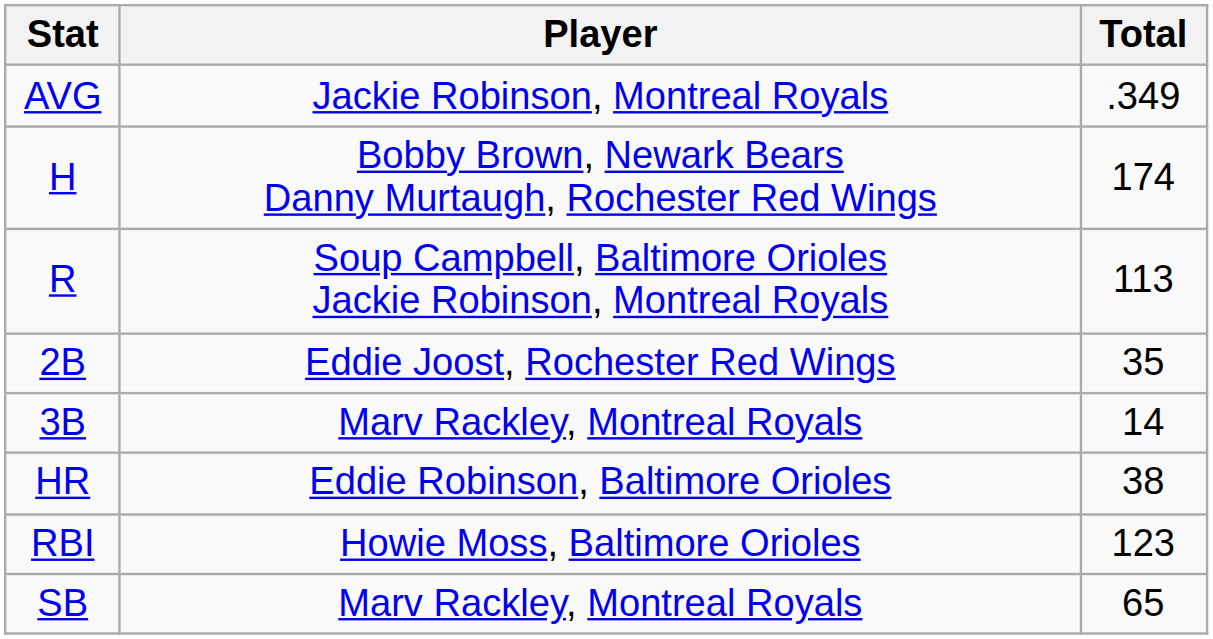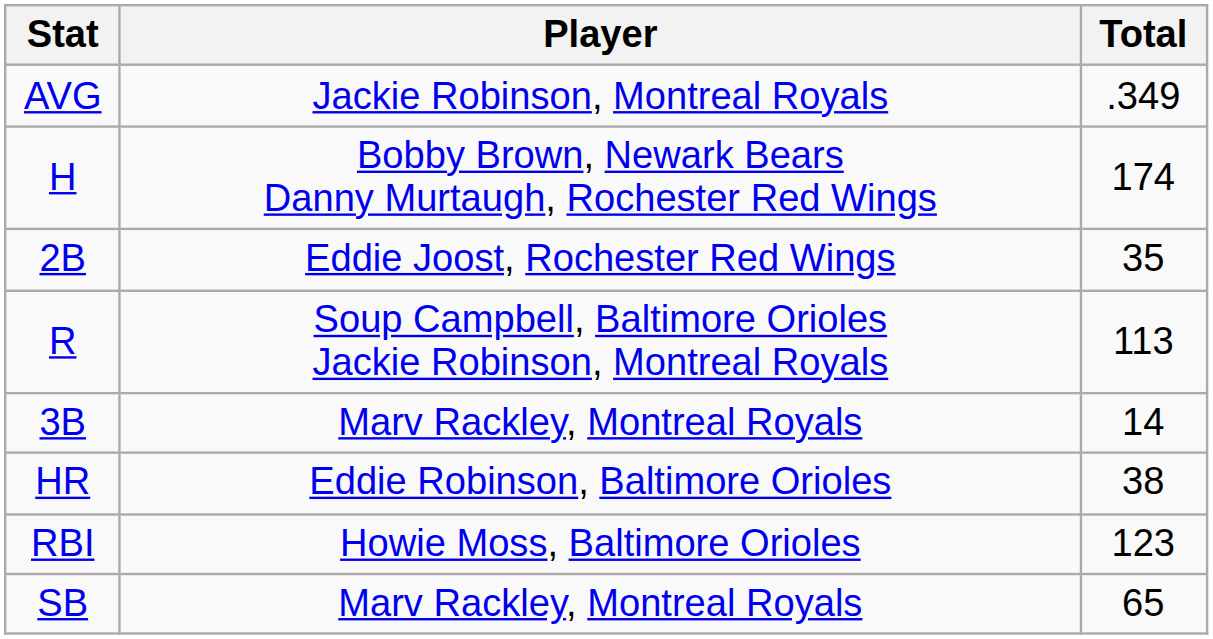 <table class="wikitable" width="40%" style="text-align:center;">
 <tr>
 <th width="5%">Stat</th>
 <th width="60%">Player</th>
 <th width="5%">Total</th>
 </tr>
 <tr>
 <td><a href='#'>AVG</a></td>
 <td><a href='#'>Jackie Robinson</a>, <a href='#'>Montreal Royals</a></td>
 <td>.349</td>
 </tr>
 <tr>
 <td><a href='#'>H</a></td>
 <td><a href='#'>Bobby Brown</a>, <a href='#'>Newark Bears</a> <br> <a href='#'>Danny Murtaugh</a>, <a href='#'>Rochester Red Wings</a></td>
 <td>174</td>
 </tr>
 <tr>
+<td><a href='#'>2B</a></td>
+<td><a href='#'>Eddie Joost</a>, <a href='#'>Rochester Red Wings</a></td>
+<td>35</td>
+</tr>
+<tr>
 <td><a href='#'>R</a></td>
 <td><a href='#'>Soup Campbell</a>, <a href='#'>Baltimore Orioles</a> <br> <a href='#'>Jackie Robinson</a>, <a href='#'>Montreal Royals</a></td>
 <td>113</td>
-</tr>
-<tr>
-<td><a href='#'>2B</a></td>
-<td><a href='#'>Eddie Joost</a>, <a href='#'>Rochester Red Wings</a></td>
-<td>35</td>
 </tr>
 <tr>
 <td><a href='#'>3B</a></td>
 <td><a href='#'>Marv Rackley</a>, <a href='#'>Montreal Royals</a></td>
 <td>14</td>
 </tr>
 <tr>
 <td><a href='#'>HR</a></td>
 <td><a href='#'>Eddie Robinson</a>, <a href='#'>Baltimore Orioles</a></td>
 <td>38</td>
 </tr>
 <tr>
 <td><a href='#'>RBI</a></td>
 <td><a href='#'>Howie Moss</a>, <a href='#'>Baltimore Orioles</a></td>
 <td>123</td>
 </tr>
 <tr>
 <td><a href='#'>SB</a></td>
 <td><a href='#'>Marv Rackley</a>, <a href='#'>Montreal Royals</a></td>
 <td>65</td>
 </tr>
 </table>
